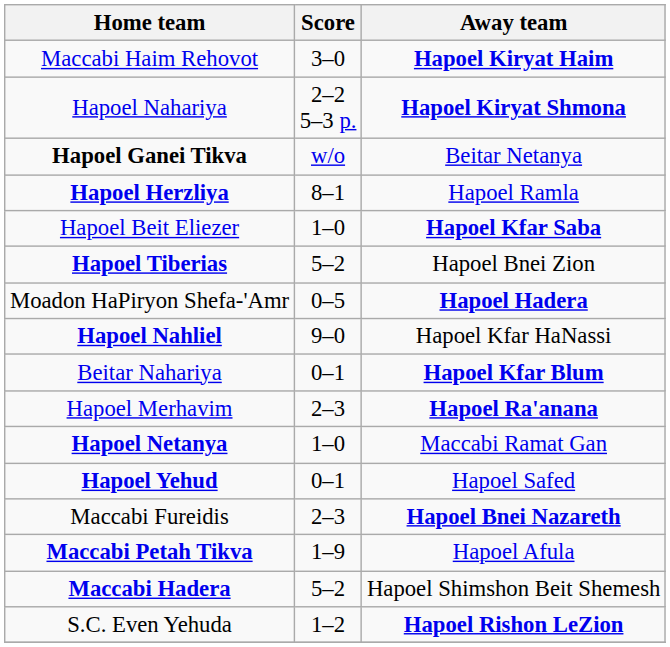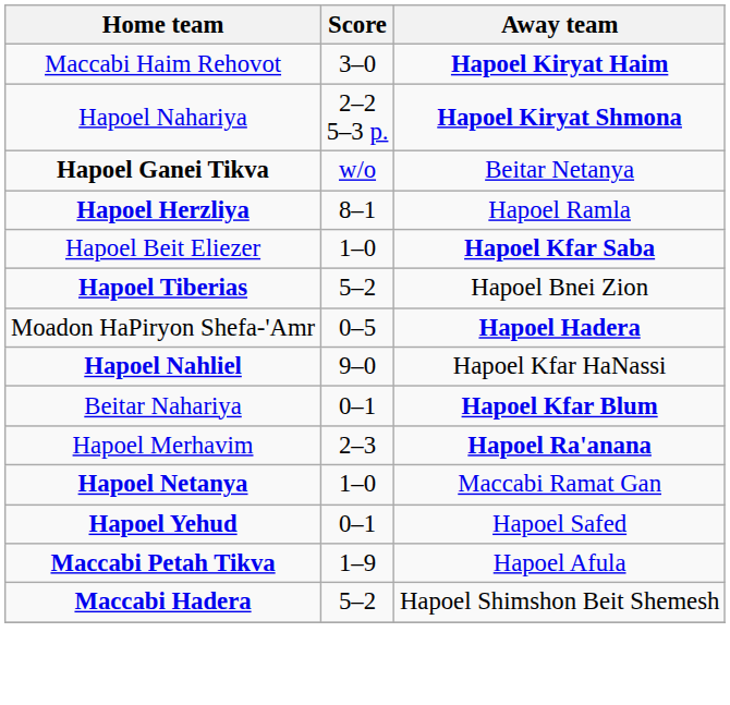 <table class="wikitable" style="text-align:center">
 <tr>
 <th>Home team</th>
 <th>Score</th>
 <th>Away team</th>
 </tr>
 <tr>
 <td><a href='#'>Maccabi Haim Rehovot</a></td>
 <td>3–0</td>
 <td><strong><a href='#'>Hapoel Kiryat Haim</a></strong></td>
 </tr>
 <tr>
 <td><a href='#'>Hapoel Nahariya</a></td>
 <td>2–2  <br>5–3 <a href='#'>p.</a></td>
 <td><strong><a href='#'>Hapoel Kiryat Shmona</a></strong></td>
 </tr>
 <tr>
 <td><strong>Hapoel Ganei Tikva</strong></td>
 <td><a href='#'>w/o</a></td>
 <td><a href='#'>Beitar Netanya</a></td>
 </tr>
 <tr>
 <td><strong><a href='#'>Hapoel Herzliya</a></strong></td>
 <td>8–1</td>
 <td><a href='#'>Hapoel Ramla</a></td>
 </tr>
 <tr>
 <td><a href='#'>Hapoel Beit Eliezer</a></td>
 <td>1–0</td>
 <td><strong><a href='#'>Hapoel Kfar Saba</a></strong></td>
 </tr>
 <tr>
 <td><strong><a href='#'>Hapoel Tiberias</a></strong></td>
 <td>5–2</td>
 <td>Hapoel Bnei Zion</td>
 </tr>
 <tr>
 <td>Moadon HaPiryon Shefa-'Amr</td>
 <td>0–5</td>
 <td><strong><a href='#'>Hapoel Hadera</a></strong></td>
 </tr>
 <tr>
 <td><strong><a href='#'>Hapoel Nahliel</a></strong></td>
 <td>9–0</td>
 <td>Hapoel Kfar HaNassi</td>
 </tr>
 <tr>
 <td><a href='#'>Beitar Nahariya</a></td>
 <td>0–1</td>
 <td><strong><a href='#'>Hapoel Kfar Blum</a></strong></td>
 </tr>
 <tr>
 <td><a href='#'>Hapoel Merhavim</a></td>
 <td>2–3</td>
 <td><strong><a href='#'>Hapoel Ra'anana</a></strong></td>
 </tr>
 <tr>
 <td><strong><a href='#'>Hapoel Netanya</a></strong></td>
 <td>1–0</td>
 <td><a href='#'>Maccabi Ramat Gan</a></td>
 </tr>
 <tr>
 <td><strong><a href='#'>Hapoel Yehud</a></strong></td>
 <td>0–1</td>
 <td><a href='#'>Hapoel Safed</a></td>
 </tr>
 <tr>
-<td>Maccabi Fureidis</td>
-<td>2–3</td>
-<td><strong><a href='#'>Hapoel Bnei Nazareth</a></strong></td>
-</tr>
-<tr>
 <td><strong><a href='#'>Maccabi Petah Tikva</a></strong></td>
 <td>1–9</td>
 <td><a href='#'>Hapoel Afula</a></td>
 </tr>
 <tr>
 <td><strong><a href='#'>Maccabi Hadera</a></strong></td>
 <td>5–2</td>
 <td>Hapoel Shimshon Beit Shemesh</td>
 </tr>
 <tr>
-<td>S.C. Even Yehuda</td>
-<td>1–2</td>
-<td><strong><a href='#'>Hapoel Rishon LeZion</a></strong></td>
-</tr>
-<tr>
 </tr>
 </table>
